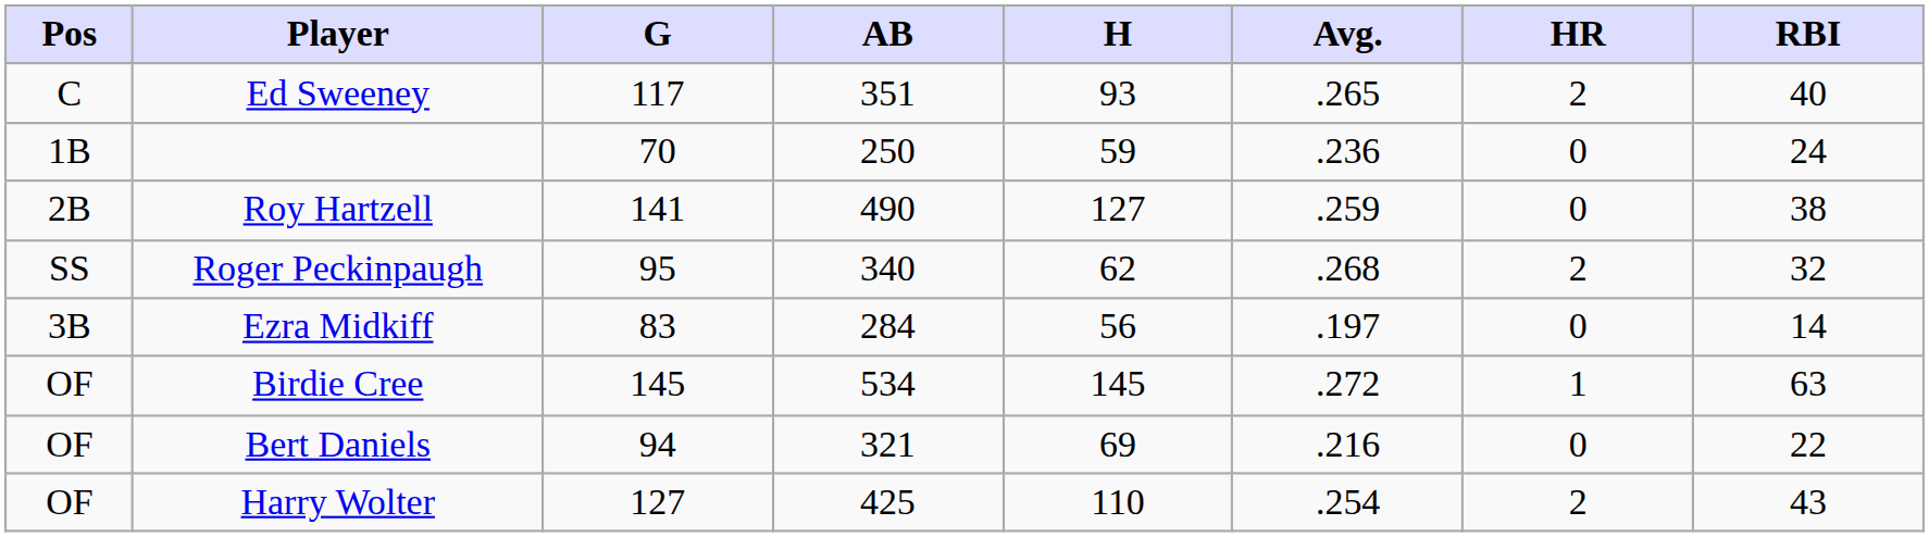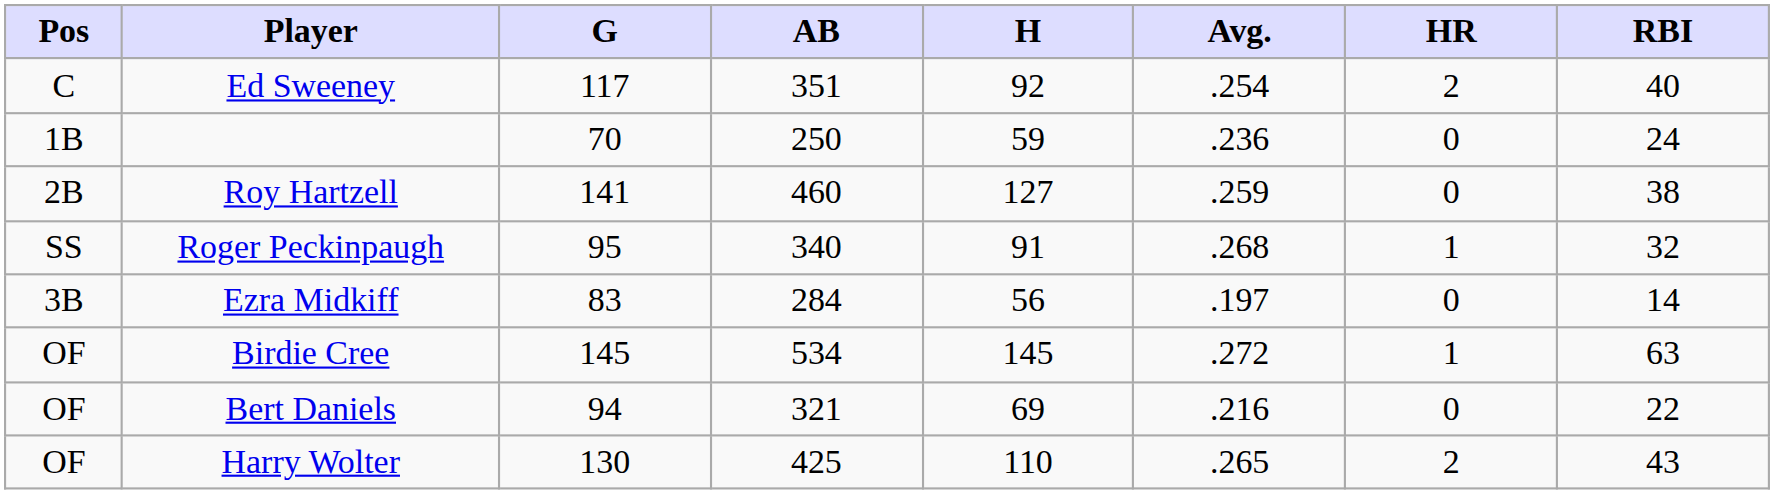 <table class="wikitable sortable">
 <tr>
 <th style="background:#ddf; width:5%;">Pos</th>
 <th style="background:#ddf; width:16%;">Player</th>
 <th style="background:#ddf; width:9%;">G</th>
 <th style="background:#ddf; width:9%;">AB</th>
 <th style="background:#ddf; width:9%;">H</th>
 <th style="background:#ddf; width:9%;">Avg.</th>
 <th style="background:#ddf; width:9%;">HR</th>
 <th style="background:#ddf; width:9%;">RBI</th>
 </tr>
 <tr style="text-align:center;">
 <td>C</td>
 <td><a href='#'>Ed Sweeney</a></td>
 <td>117</td>
 <td>351</td>
-<td>93</td>
-<td>.265</td>
+<td>92</td>
+<td>.254</td>
 <td>2</td>
 <td>40</td>
 </tr>
 <tr align=center>
 <td>1B</td>
 <td></td>
 <td>70</td>
 <td>250</td>
 <td>59</td>
 <td>.236</td>
 <td>0</td>
 <td>24</td>
 </tr>
 <tr align=center>
 <td>2B</td>
 <td><a href='#'>Roy Hartzell</a></td>
 <td>141</td>
-<td>490</td>
+<td>460</td>
 <td>127</td>
 <td>.259</td>
 <td>0</td>
 <td>38</td>
 </tr>
 <tr align=center>
 <td>SS</td>
 <td><a href='#'>Roger Peckinpaugh</a></td>
 <td>95</td>
 <td>340</td>
-<td>62</td>
+<td>91</td>
 <td>.268</td>
-<td>2</td>
+<td>1</td>
 <td>32</td>
 </tr>
 <tr align=center>
 <td>3B</td>
 <td><a href='#'>Ezra Midkiff</a></td>
 <td>83</td>
 <td>284</td>
 <td>56</td>
 <td>.197</td>
 <td>0</td>
 <td>14</td>
 </tr>
 <tr align=center>
 <td>OF</td>
 <td><a href='#'>Birdie Cree</a></td>
 <td>145</td>
 <td>534</td>
 <td>145</td>
 <td>.272</td>
 <td>1</td>
 <td>63</td>
 </tr>
 <tr align=center>
 <td>OF</td>
 <td><a href='#'>Bert Daniels</a></td>
 <td>94</td>
 <td>321</td>
 <td>69</td>
 <td>.216</td>
 <td>0</td>
 <td>22</td>
 </tr>
 <tr align=center>
 <td>OF</td>
 <td><a href='#'>Harry Wolter</a></td>
-<td>127</td>
+<td>130</td>
 <td>425</td>
 <td>110</td>
-<td>.254</td>
+<td>.265</td>
 <td>2</td>
 <td>43</td>
 </tr>
 </table>
